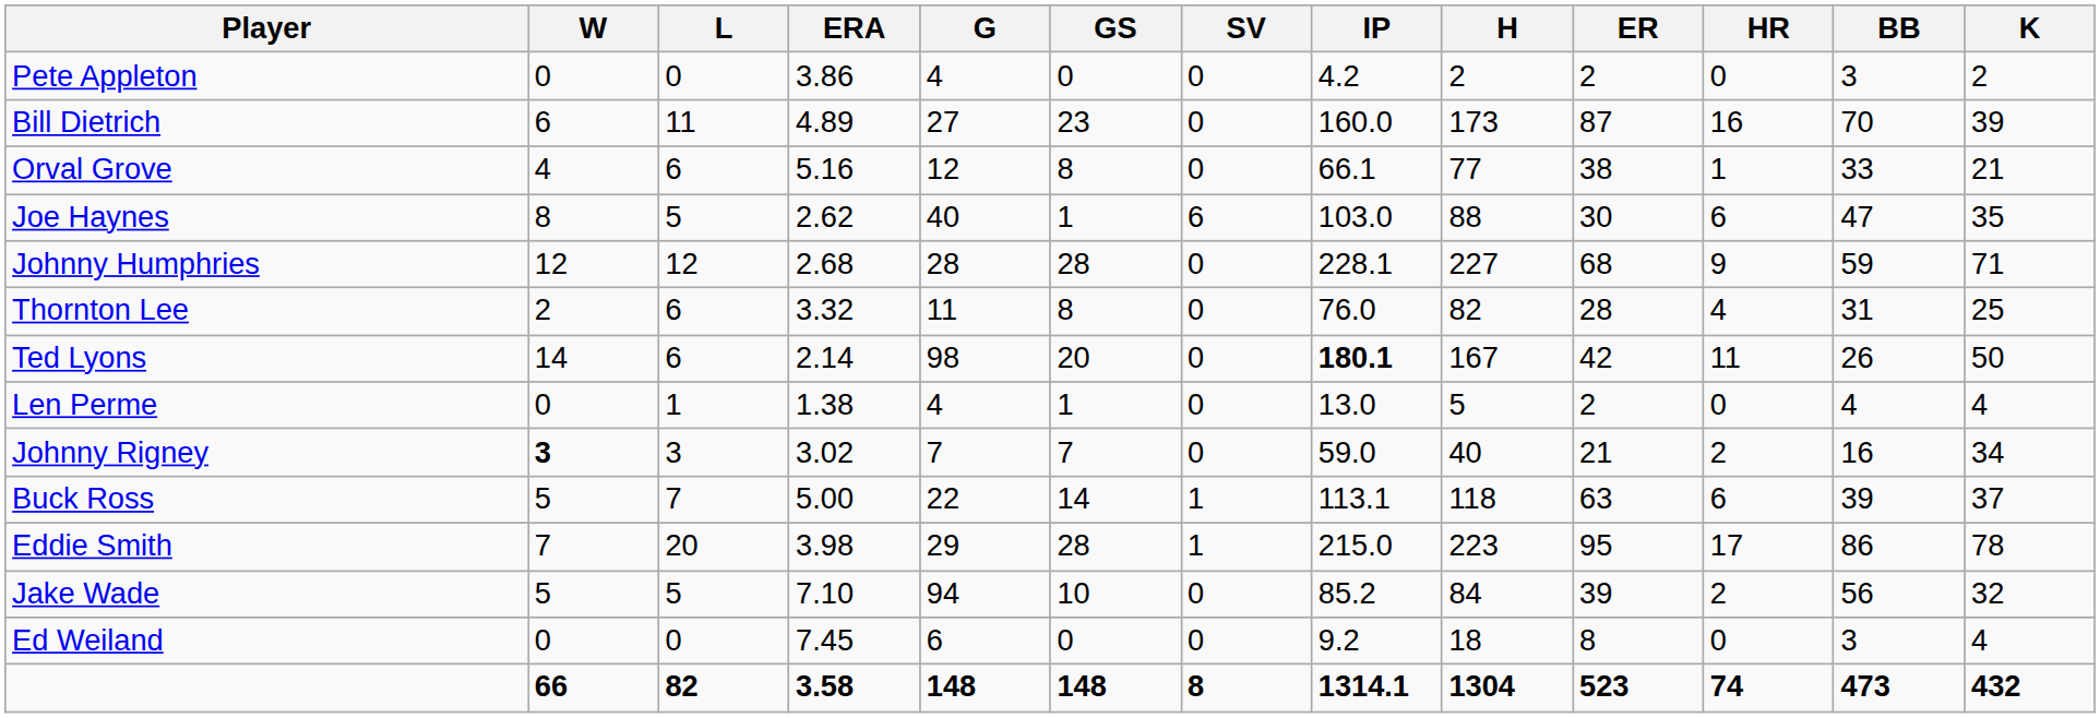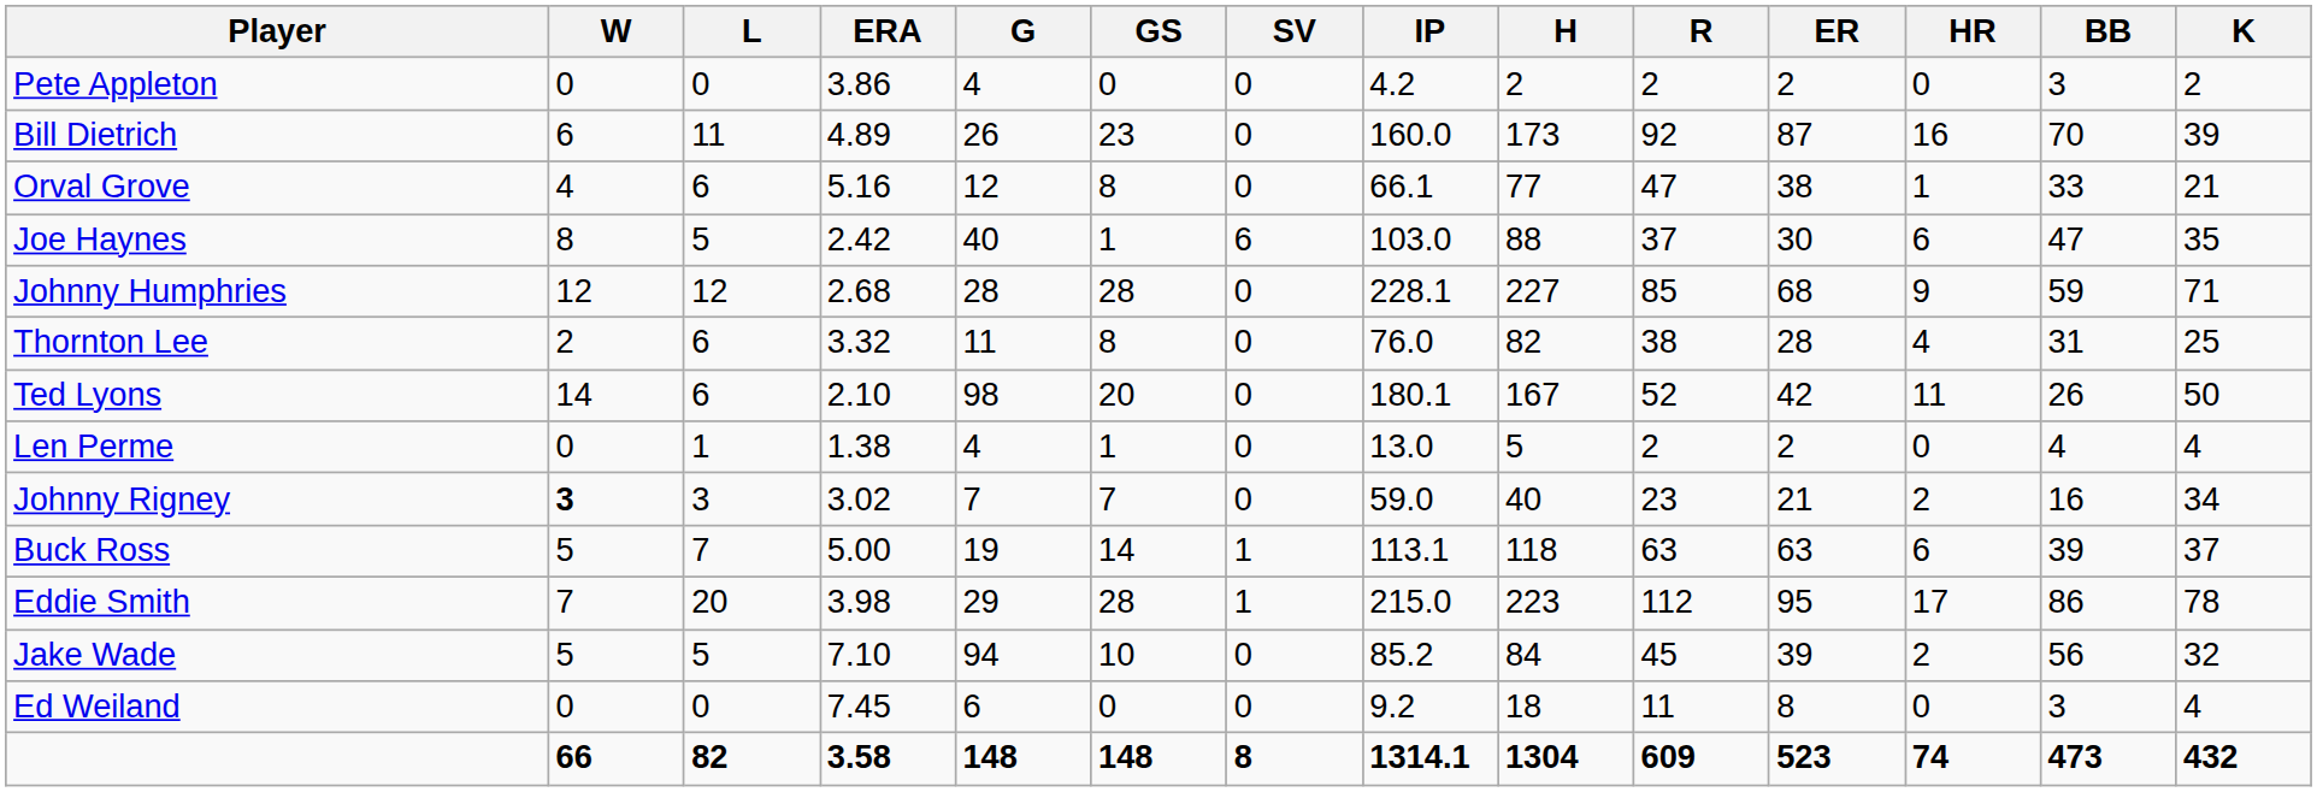 <table class="wikitable sortable">
 <tr>
 <th width="20%">Player</th>
 <th width="5%">W</th>
 <th width="5%">L</th>
 <th width="5%">ERA</th>
 <th width="5%">G</th>
 <th width="5%">GS</th>
 <th width="5%">SV</th>
 <th width="5%">IP</th>
 <th width="5%">H</th>
+<th width="5%">R</th>
 <th width="5%">ER</th>
 <th width="5%">HR</th>
 <th width="5%">BB</th>
 <th width="5%">K</th>
 </tr>
 <tr>
 <td><a href='#'>Pete Appleton</a></td>
 <td>0</td>
 <td>0</td>
 <td>3.86</td>
 <td>4</td>
 <td>0</td>
 <td>0</td>
 <td>4.2</td>
 <td>2</td>
 <td>2</td>
+<td>2</td>
 <td>0</td>
 <td>3</td>
 <td>2</td>
 </tr>
 <tr>
 <td><a href='#'>Bill Dietrich</a></td>
 <td>6</td>
 <td>11</td>
 <td>4.89</td>
-<td>27</td>
+<td>26</td>
 <td>23</td>
 <td>0</td>
 <td>160.0</td>
 <td>173</td>
+<td>92</td>
 <td>87</td>
 <td>16</td>
 <td>70</td>
 <td>39</td>
 </tr>
 <tr>
 <td><a href='#'>Orval Grove</a></td>
 <td>4</td>
 <td>6</td>
 <td>5.16</td>
 <td>12</td>
 <td>8</td>
 <td>0</td>
 <td>66.1</td>
 <td>77</td>
+<td>47</td>
 <td>38</td>
 <td>1</td>
 <td>33</td>
 <td>21</td>
 </tr>
 <tr>
 <td><a href='#'>Joe Haynes</a></td>
 <td>8</td>
 <td>5</td>
-<td>2.62</td>
+<td>2.42</td>
 <td>40</td>
 <td>1</td>
 <td>6</td>
 <td>103.0</td>
 <td>88</td>
+<td>37</td>
 <td>30</td>
 <td>6</td>
 <td>47</td>
 <td>35</td>
 </tr>
 <tr>
 <td><a href='#'>Johnny Humphries</a></td>
 <td>12</td>
 <td>12</td>
 <td>2.68</td>
 <td>28</td>
 <td>28</td>
 <td>0</td>
 <td>228.1</td>
 <td>227</td>
+<td>85</td>
 <td>68</td>
 <td>9</td>
 <td>59</td>
 <td>71</td>
 </tr>
 <tr>
 <td><a href='#'>Thornton Lee</a></td>
 <td>2</td>
 <td>6</td>
 <td>3.32</td>
 <td>11</td>
 <td>8</td>
 <td>0</td>
 <td>76.0</td>
 <td>82</td>
+<td>38</td>
 <td>28</td>
 <td>4</td>
 <td>31</td>
 <td>25</td>
 </tr>
 <tr>
 <td><a href='#'>Ted Lyons</a></td>
 <td>14</td>
 <td>6</td>
-<td>2.14</td>
+<td>2.10</td>
 <td>98</td>
 <td>20</td>
 <td>0</td>
-<td><strong>180.1</strong></td>
+<td>180.1</td>
 <td>167</td>
+<td>52</td>
 <td>42</td>
 <td>11</td>
 <td>26</td>
 <td>50</td>
 </tr>
 <tr>
 <td><a href='#'>Len Perme</a></td>
 <td>0</td>
 <td>1</td>
 <td>1.38</td>
 <td>4</td>
 <td>1</td>
 <td>0</td>
 <td>13.0</td>
 <td>5</td>
 <td>2</td>
+<td>2</td>
 <td>0</td>
 <td>4</td>
 <td>4</td>
 </tr>
 <tr>
 <td><a href='#'>Johnny Rigney</a></td>
 <td><strong>3</strong></td>
 <td>3</td>
 <td>3.02</td>
 <td>7</td>
 <td>7</td>
 <td>0</td>
 <td>59.0</td>
 <td>40</td>
+<td>23</td>
 <td>21</td>
 <td>2</td>
 <td>16</td>
 <td>34</td>
 </tr>
 <tr>
 <td><a href='#'>Buck Ross</a></td>
 <td>5</td>
 <td>7</td>
 <td>5.00</td>
-<td>22</td>
+<td>19</td>
 <td>14</td>
 <td>1</td>
 <td>113.1</td>
 <td>118</td>
+<td>63</td>
 <td>63</td>
 <td>6</td>
 <td>39</td>
 <td>37</td>
 </tr>
 <tr>
 <td><a href='#'>Eddie Smith</a></td>
 <td>7</td>
 <td>20</td>
 <td>3.98</td>
 <td>29</td>
 <td>28</td>
 <td>1</td>
 <td>215.0</td>
 <td>223</td>
+<td>112</td>
 <td>95</td>
 <td>17</td>
 <td>86</td>
 <td>78</td>
 </tr>
 <tr>
 <td><a href='#'>Jake Wade</a></td>
 <td>5</td>
 <td>5</td>
 <td>7.10</td>
 <td>94</td>
 <td>10</td>
 <td>0</td>
 <td>85.2</td>
 <td>84</td>
+<td>45</td>
 <td>39</td>
 <td>2</td>
 <td>56</td>
 <td>32</td>
 </tr>
 <tr>
 <td><a href='#'>Ed Weiland</a></td>
 <td>0</td>
 <td>0</td>
 <td>7.45</td>
 <td>6</td>
 <td>0</td>
 <td>0</td>
 <td>9.2</td>
 <td>18</td>
+<td>11</td>
 <td>8</td>
 <td>0</td>
 <td>3</td>
 <td>4</td>
 </tr>
 <tr class="sortbottom">
 <td></td>
 <td><strong>66</strong></td>
 <td><strong>82</strong></td>
 <td><strong>3.58</strong></td>
 <td><strong>148</strong></td>
 <td><strong>148</strong></td>
 <td><strong>8</strong></td>
 <td><strong>1314.1</strong></td>
 <td><strong>1304</strong></td>
+<td><strong>609</strong></td>
 <td><strong>523</strong></td>
 <td><strong>74</strong></td>
 <td><strong>473</strong></td>
 <td><strong>432</strong></td>
 </tr>
 </table>
